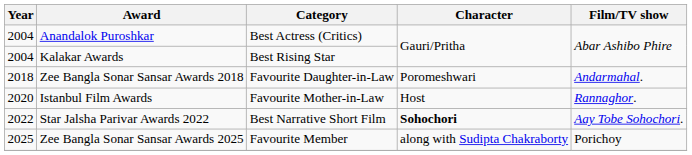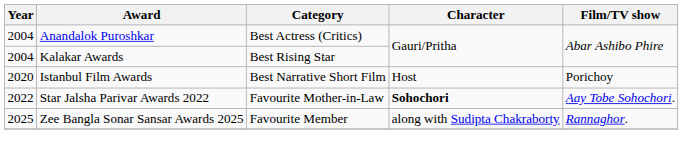 <table class="wikitable sortable">
 <tr>
 <th>Year</th>
 <th>Award</th>
 <th>Category</th>
 <th>Character</th>
 <th>Film/TV show</th>
 </tr>
 <tr>
 <td>2004</td>
 <td><a href='#'>Anandalok Puroshkar</a></td>
 <td>Best Actress (Critics)</td>
 <td rowspan="2">Gauri/Pritha</td>
 <td rowspan="2"><em>Abar Ashibo Phire</em></td>
 </tr>
 <tr>
 <td>2004</td>
 <td>Kalakar Awards</td>
 <td>Best Rising Star</td>
 </tr>
 <tr>
-<td>2018</td>
-<td>Zee Bangla Sonar Sansar Awards 2018</td>
-<td>Favourite Daughter-in-Law</td>
-<td>Poromeshwari</td>
-<td><em><a href='#'>Andarmahal</a></em>.</td>
-</tr>
-<tr>
 <td>2020</td>
 <td>Istanbul Film Awards</td>
-<td>Favourite Mother-in-Law</td>
+<td>Best Narrative Short Film</td>
 <td>Host</td>
-<td><em><a href='#'>Rannaghor</a></em>.</td>
+<td>Porichoy</td>
 </tr>
 <tr>
 <td>2022</td>
 <td>Star Jalsha Parivar Awards 2022</td>
-<td>Best Narrative Short Film</td>
+<td>Favourite Mother-in-Law</td>
 <td><strong>Sohochori</strong></td>
 <td><em><a href='#'>Aay Tobe Sohochori</a></em>.</td>
 </tr>
 <tr>
 <td>2025</td>
 <td>Zee Bangla Sonar Sansar Awards 2025</td>
 <td>Favourite Member</td>
 <td>along with <a href='#'>Sudipta Chakraborty</a></td>
-<td>Porichoy</td>
+<td><em><a href='#'>Rannaghor</a></em>.</td>
 </tr>
 <tr>
 </tr>
 </table>
